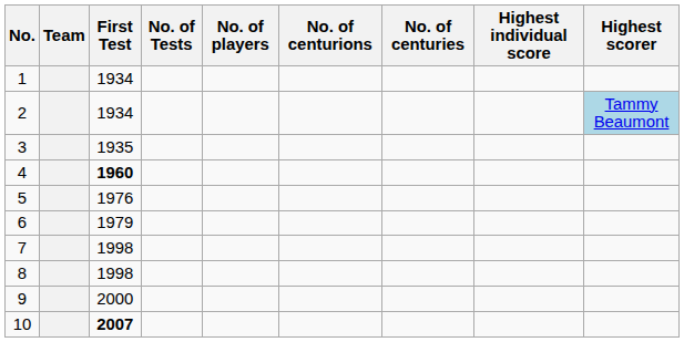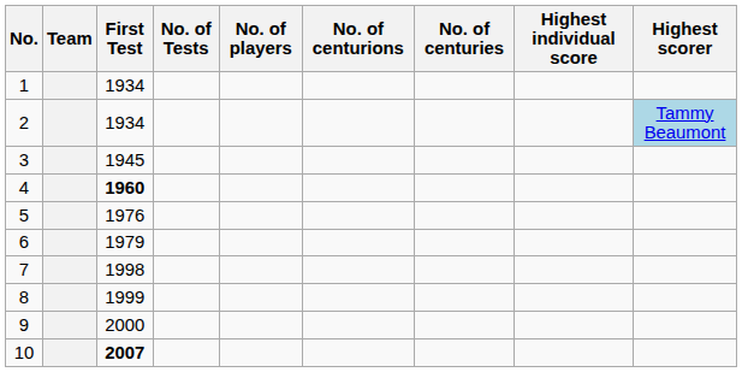 <table class="wikitable sortable" style="font-size: 93%">
 <tr>
 <th>No.</th>
 <th>Team</th>
 <th>First Test</th>
 <th>No. of Tests</th>
 <th>No. of players</th>
 <th>No. of centurions</th>
 <th>No. of centuries</th>
 <th>Highest individual score</th>
 <th>Highest scorer</th>
 </tr>
 <tr align=center>
 <td>1</td>
 <th scope="row" align=left></th>
 <td>1934</td>
 <td></td>
 <td></td>
 <td></td>
 <td></td>
 <td></td>
 <td></td>
 </tr>
 <tr align=center>
 <td>2</td>
 <th scope="row" align=left></th>
 <td>1934</td>
 <td></td>
 <td></td>
 <td></td>
 <td></td>
 <td></td>
 <td style="background: lightblue;"><a href='#'>Tammy Beaumont</a></td>
 </tr>
 <tr align=center>
 <td>3</td>
 <th scope="row" align=left></th>
-<td>1935</td>
+<td>1945</td>
 <td></td>
 <td></td>
 <td></td>
 <td></td>
 <td></td>
 <td></td>
 </tr>
 <tr align=center>
 <td>4</td>
 <th scope="row" align=left></th>
 <td><strong>1960</strong></td>
 <td></td>
 <td></td>
 <td></td>
 <td></td>
 <td></td>
 <td></td>
 </tr>
 <tr align=center>
 <td>5</td>
 <th scope="row" align=left></th>
 <td>1976</td>
 <td></td>
 <td></td>
 <td></td>
 <td></td>
 <td></td>
 <td></td>
 </tr>
 <tr align=center>
 <td>6</td>
 <th scope="row" align=left></th>
 <td>1979</td>
 <td></td>
 <td></td>
 <td></td>
 <td></td>
 <td></td>
 <td></td>
 </tr>
 <tr align=center>
 <td>7</td>
 <th scope="row" align=left></th>
 <td>1998</td>
 <td></td>
 <td></td>
 <td></td>
 <td></td>
 <td></td>
 <td></td>
 </tr>
 <tr align=center>
 <td>8</td>
 <th scope="row" align=left></th>
-<td>1998</td>
+<td>1999</td>
 <td></td>
 <td></td>
 <td></td>
 <td></td>
 <td></td>
 <td></td>
 </tr>
 <tr align=center>
 <td>9</td>
 <th scope="row" align=left></th>
 <td>2000</td>
 <td></td>
 <td></td>
 <td></td>
 <td></td>
 <td></td>
 <td></td>
 </tr>
 <tr align=center>
 <td>10</td>
 <th scope="row" align=left></th>
 <td><strong>2007</strong></td>
 <td></td>
 <td></td>
 <td></td>
 <td></td>
 <td></td>
 <td></td>
 </tr>
 </table>
